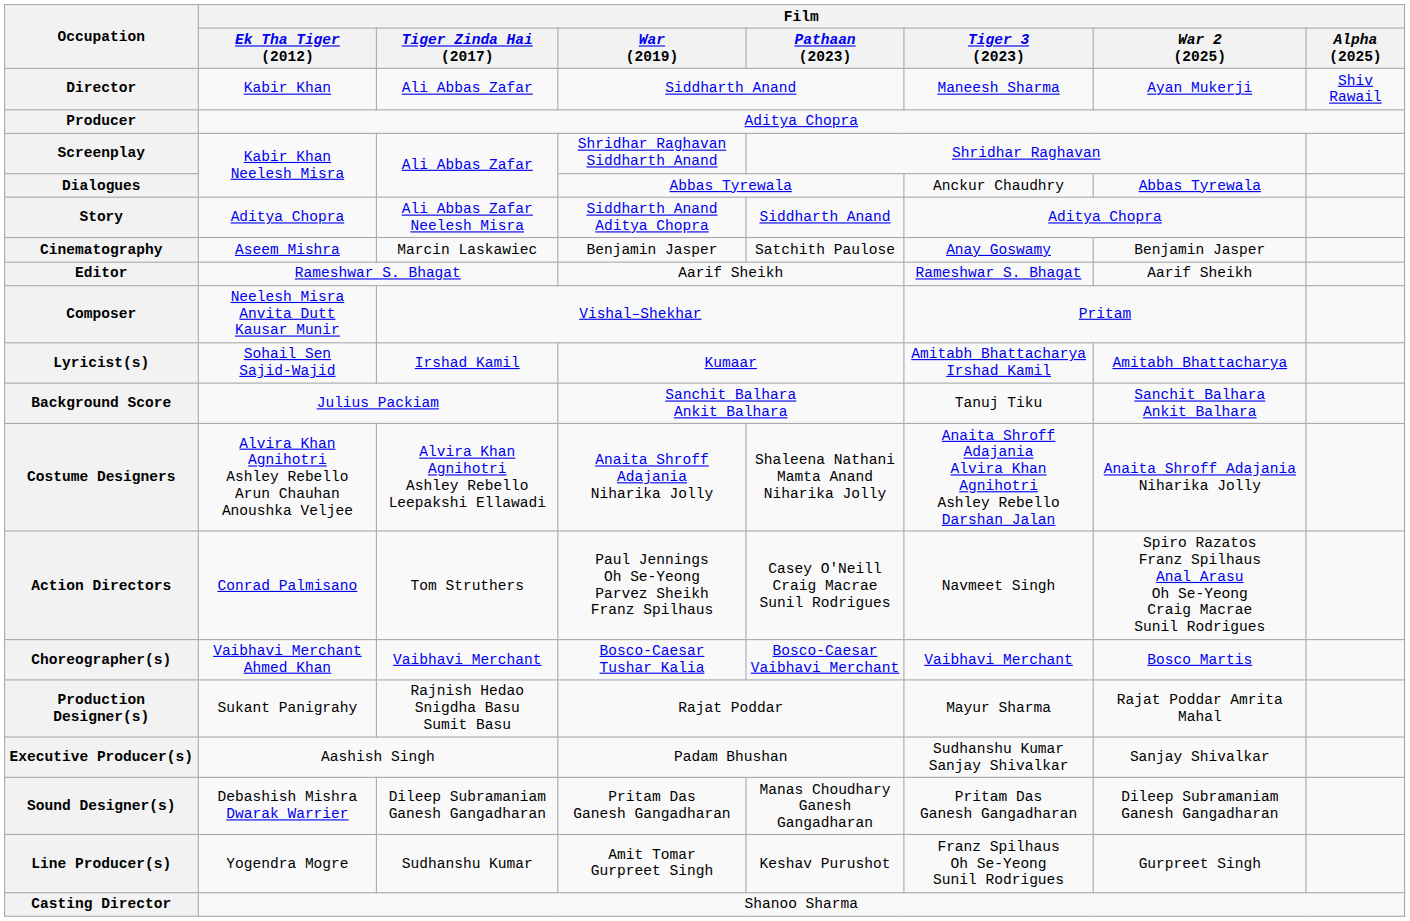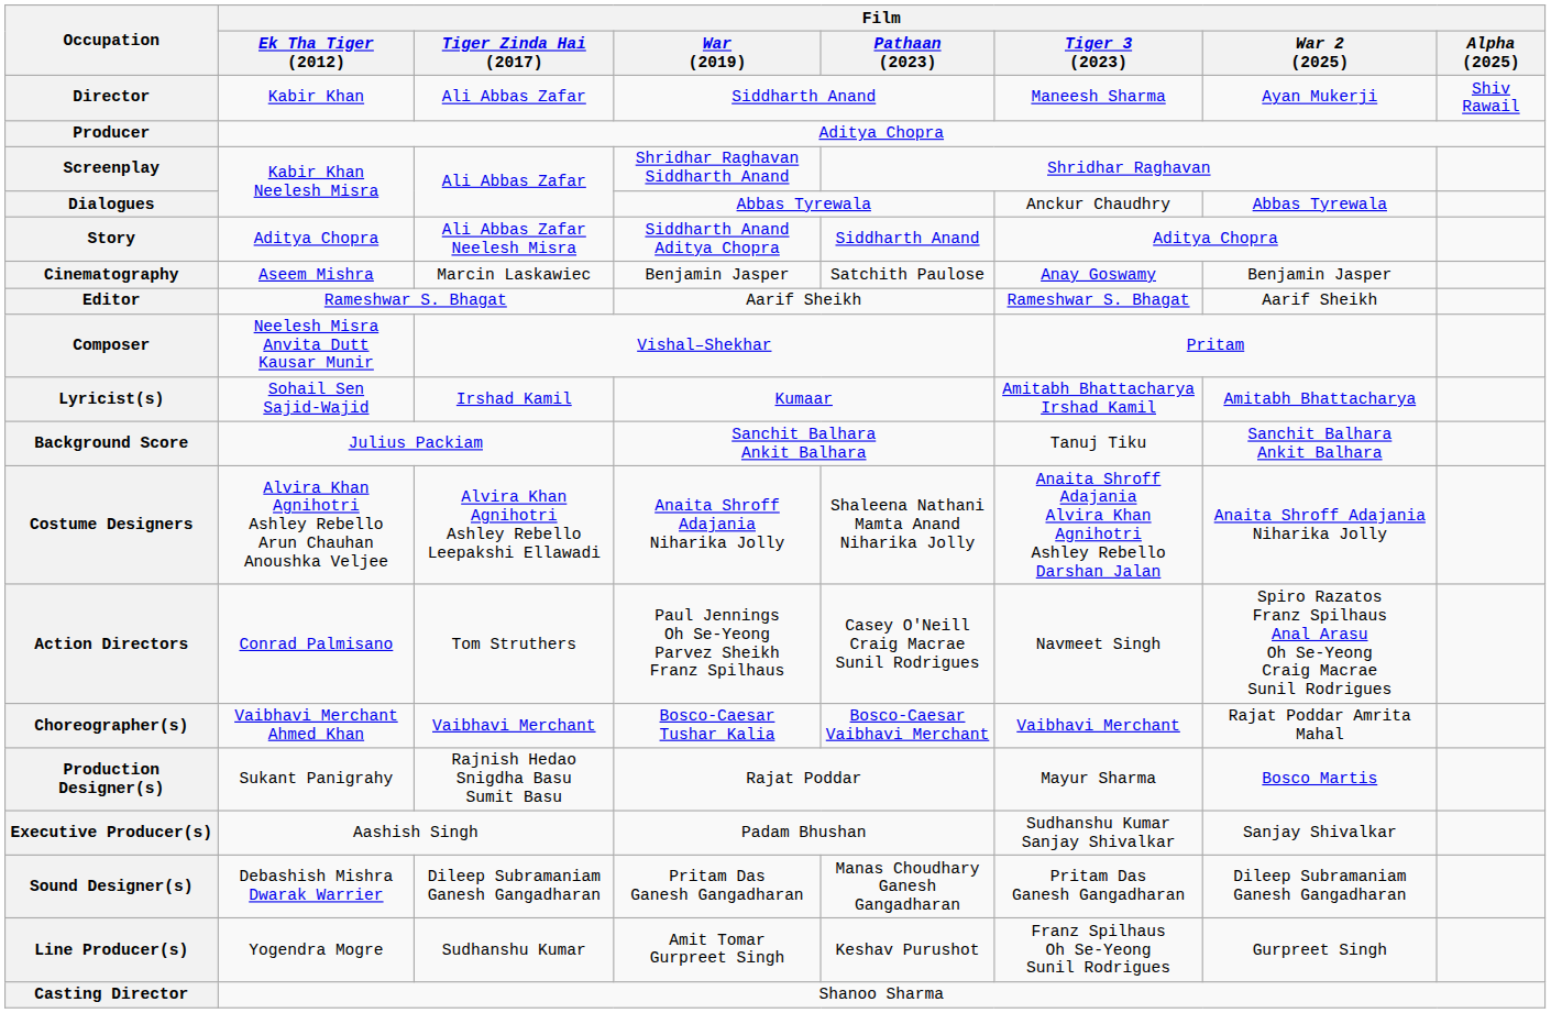 <table class="wikitable" style="text-align:center;">
 <tr>
 <th rowspan="2">Occupation</th>
 <th colspan="7">Film</th>
 </tr>
 <tr>
 <th><em><a href='#'>Ek Tha Tiger</a></em> <br>(2012)</th>
 <th><em><a href='#'>Tiger Zinda Hai</a></em> <br>(2017)</th>
 <th><em><a href='#'>War</a></em><br>(2019)</th>
 <th><em><a href='#'>Pathaan</a></em><br>(2023)</th>
 <th><em><a href='#'>Tiger 3</a></em><br>(2023)</th>
 <th><em>War 2</em><br>(2025)</th>
 <th><em>Alpha</em><br>(2025)</th>
 </tr>
 <tr>
 <th>Director</th>
 <td><a href='#'>Kabir Khan</a></td>
 <td><a href='#'>Ali Abbas Zafar</a></td>
 <td colspan=2><a href='#'>Siddharth Anand</a></td>
 <td><a href='#'>Maneesh Sharma</a></td>
 <td><a href='#'>Ayan Mukerji</a></td>
 <td><a href='#'>Shiv Rawail</a></td>
 </tr>
 <tr>
 <th>Producer</th>
 <td colspan="7"><a href='#'>Aditya Chopra</a></td>
 </tr>
 <tr>
 <th>Screenplay</th>
 <td rowspan="2"><a href='#'>Kabir Khan</a> <br> <a href='#'>Neelesh Misra</a></td>
 <td rowspan="2"><a href='#'>Ali Abbas Zafar</a></td>
 <td><a href='#'>Shridhar Raghavan</a> <br> <a href='#'>Siddharth Anand</a></td>
 <td colspan="3"><a href='#'>Shridhar Raghavan</a></td>
 <td></td>
 </tr>
 <tr>
 <th>Dialogues</th>
 <td colspan="2"><a href='#'>Abbas Tyrewala</a></td>
 <td>Anckur Chaudhry</td>
 <td><a href='#'>Abbas Tyrewala</a></td>
 <td></td>
 </tr>
 <tr>
 <th>Story</th>
 <td><a href='#'>Aditya Chopra</a></td>
 <td><a href='#'>Ali Abbas Zafar</a> <br> <a href='#'>Neelesh Misra</a></td>
 <td><a href='#'>Siddharth Anand</a> <br> <a href='#'>Aditya Chopra</a></td>
 <td><a href='#'>Siddharth Anand</a></td>
 <td colspan=2><a href='#'>Aditya Chopra</a></td>
 <td></td>
 </tr>
 <tr>
 <th>Cinematography</th>
 <td><a href='#'>Aseem Mishra</a></td>
 <td>Marcin Laskawiec</td>
 <td>Benjamin Jasper</td>
 <td>Satchith Paulose</td>
 <td><a href='#'>Anay Goswamy</a></td>
 <td>Benjamin Jasper</td>
 <td></td>
 </tr>
 <tr>
 <th>Editor</th>
 <td colspan="2"><a href='#'>Rameshwar S. Bhagat</a></td>
 <td colspan="2">Aarif Sheikh</td>
 <td><a href='#'>Rameshwar S. Bhagat</a></td>
 <td>Aarif Sheikh</td>
 <td></td>
 </tr>
 <tr>
 <th>Composer</th>
 <td><a href='#'>Neelesh Misra</a><br><a href='#'>Anvita Dutt</a><br><a href='#'>Kausar Munir</a></td>
 <td colspan=3><a href='#'>Vishal–Shekhar</a></td>
 <td colspan=2><a href='#'>Pritam</a></td>
 <td></td>
 </tr>
 <tr>
 <th>Lyricist(s)</th>
 <td><a href='#'>Sohail Sen</a> <br> <a href='#'>Sajid-Wajid</a></td>
 <td><a href='#'>Irshad Kamil</a></td>
 <td colspan="2"><a href='#'>Kumaar</a></td>
 <td><a href='#'>Amitabh Bhattacharya</a><br><a href='#'>Irshad Kamil</a></td>
 <td><a href='#'>Amitabh Bhattacharya</a></td>
 <td></td>
 </tr>
 <tr>
 <th>Background Score</th>
 <td colspan="2"><a href='#'>Julius Packiam</a></td>
 <td colspan="2"><a href='#'>Sanchit Balhara</a><br><a href='#'>Ankit Balhara</a></td>
 <td>Tanuj Tiku</td>
 <td><a href='#'>Sanchit Balhara</a><br><a href='#'>Ankit Balhara</a></td>
 <td></td>
 </tr>
 <tr>
 <th>Costume Designers</th>
 <td><a href='#'>Alvira Khan Agnihotri</a><br>Ashley Rebello<br>Arun Chauhan<br> Anoushka Veljee</td>
 <td><a href='#'>Alvira Khan Agnihotri</a><br>Ashley Rebello<br>Leepakshi Ellawadi</td>
 <td><a href='#'>Anaita Shroff Adajania</a><br>Niharika Jolly</td>
 <td>Shaleena Nathani<br>Mamta Anand<br>Niharika Jolly</td>
 <td><a href='#'>Anaita Shroff Adajania</a><br><a href='#'>Alvira Khan Agnihotri</a><br>Ashley Rebello<br> <a href='#'>Darshan Jalan</a></td>
 <td><a href='#'>Anaita Shroff Adajania</a><br>Niharika Jolly</td>
 <td></td>
 </tr>
 <tr>
 <th>Action Directors</th>
 <td><a href='#'>Conrad Palmisano</a></td>
 <td>Tom Struthers</td>
 <td>Paul Jennings<br>Oh Se-Yeong<br>Parvez Sheikh<br>Franz Spilhaus</td>
 <td>Casey O'Neill<br>Craig Macrae<br>Sunil Rodrigues</td>
 <td>Navmeet Singh</td>
 <td>Spiro Razatos<br>Franz Spilhaus<br><a href='#'>Anal Arasu</a><br>Oh Se-Yeong<br>Craig Macrae<br>Sunil Rodrigues</td>
 <td></td>
 </tr>
 <tr>
 <th>Choreographer(s)</th>
 <td><a href='#'>Vaibhavi Merchant</a><br><a href='#'>Ahmed Khan</a></td>
 <td><a href='#'>Vaibhavi Merchant</a></td>
 <td><a href='#'>Bosco-Caesar</a><br><a href='#'>Tushar Kalia</a></td>
 <td><a href='#'>Bosco-Caesar</a><br><a href='#'>Vaibhavi Merchant</a></td>
 <td><a href='#'>Vaibhavi Merchant</a></td>
-<td><a href='#'>Bosco Martis</a></td>
+<td>Rajat Poddar Amrita Mahal</td>
 <td></td>
 </tr>
 <tr>
 <th>Production Designer(s)</th>
 <td>Sukant Panigrahy</td>
 <td>Rajnish Hedao<br>Snigdha Basu<br>Sumit Basu</td>
 <td colspan="2">Rajat Poddar</td>
 <td>Mayur Sharma</td>
-<td>Rajat Poddar Amrita Mahal</td>
+<td><a href='#'>Bosco Martis</a></td>
 <td></td>
 </tr>
 <tr>
 <th>Executive Producer(s)</th>
 <td colspan="2">Aashish Singh</td>
 <td colspan="2">Padam Bhushan</td>
 <td>Sudhanshu Kumar<br>Sanjay Shivalkar</td>
 <td>Sanjay Shivalkar</td>
 <td></td>
 </tr>
 <tr>
 <th>Sound Designer(s)</th>
 <td>Debashish Mishra<br><a href='#'>Dwarak Warrier</a></td>
 <td>Dileep Subramaniam<br>Ganesh Gangadharan</td>
 <td>Pritam Das<br>Ganesh Gangadharan</td>
 <td>Manas Choudhary<br>Ganesh Gangadharan</td>
 <td>Pritam Das<br>Ganesh Gangadharan</td>
 <td>Dileep Subramaniam<br>Ganesh Gangadharan</td>
 <td></td>
 </tr>
 <tr>
 <th>Line Producer(s)</th>
 <td>Yogendra Mogre</td>
 <td>Sudhanshu Kumar</td>
 <td>Amit Tomar<br>Gurpreet Singh</td>
 <td>Keshav Purushot</td>
 <td>Franz Spilhaus<br>Oh Se-Yeong<br>Sunil Rodrigues</td>
 <td>Gurpreet Singh</td>
 <td></td>
 </tr>
 <tr>
 <th>Casting Director</th>
 <td colspan="7">Shanoo Sharma</td>
 </tr>
 </table>
